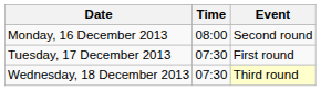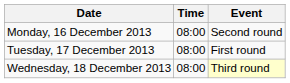 <table class = "wikitable">
 <tr>
 <th>Date</th>
 <th>Time</th>
 <th>Event</th>
 </tr>
 <tr>
 <td>Monday, 16 December 2013</td>
 <td>08:00</td>
 <td>Second round</td>
 </tr>
 <tr>
 <td>Tuesday, 17 December 2013</td>
-<td>07:30</td>
+<td>08:00</td>
 <td>First round</td>
 </tr>
 <tr>
 <td>Wednesday, 18 December 2013</td>
-<td>07:30</td>
+<td>08:00</td>
 <td style="background:#ffffcc;">Third round</td>
 </tr>
 </table>
